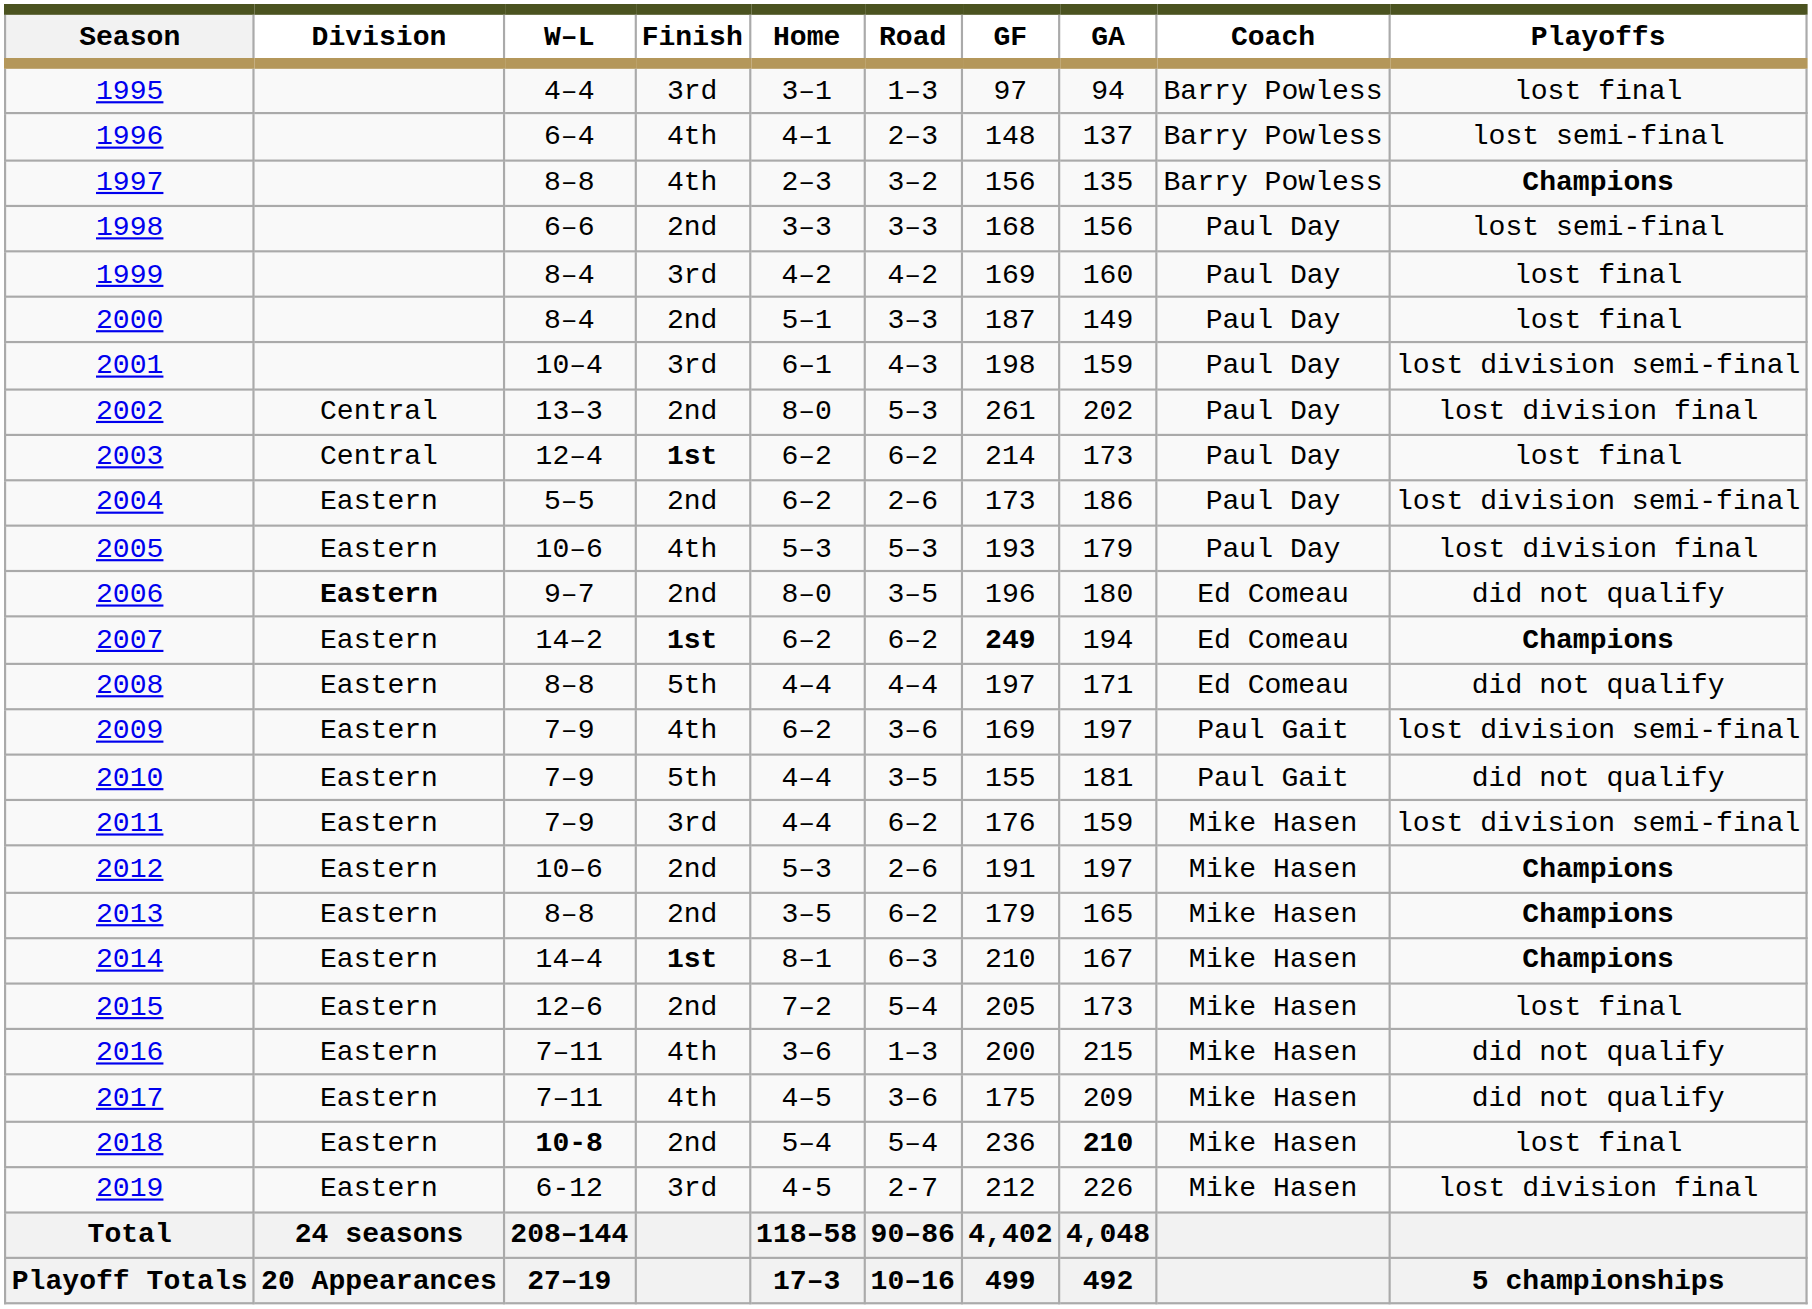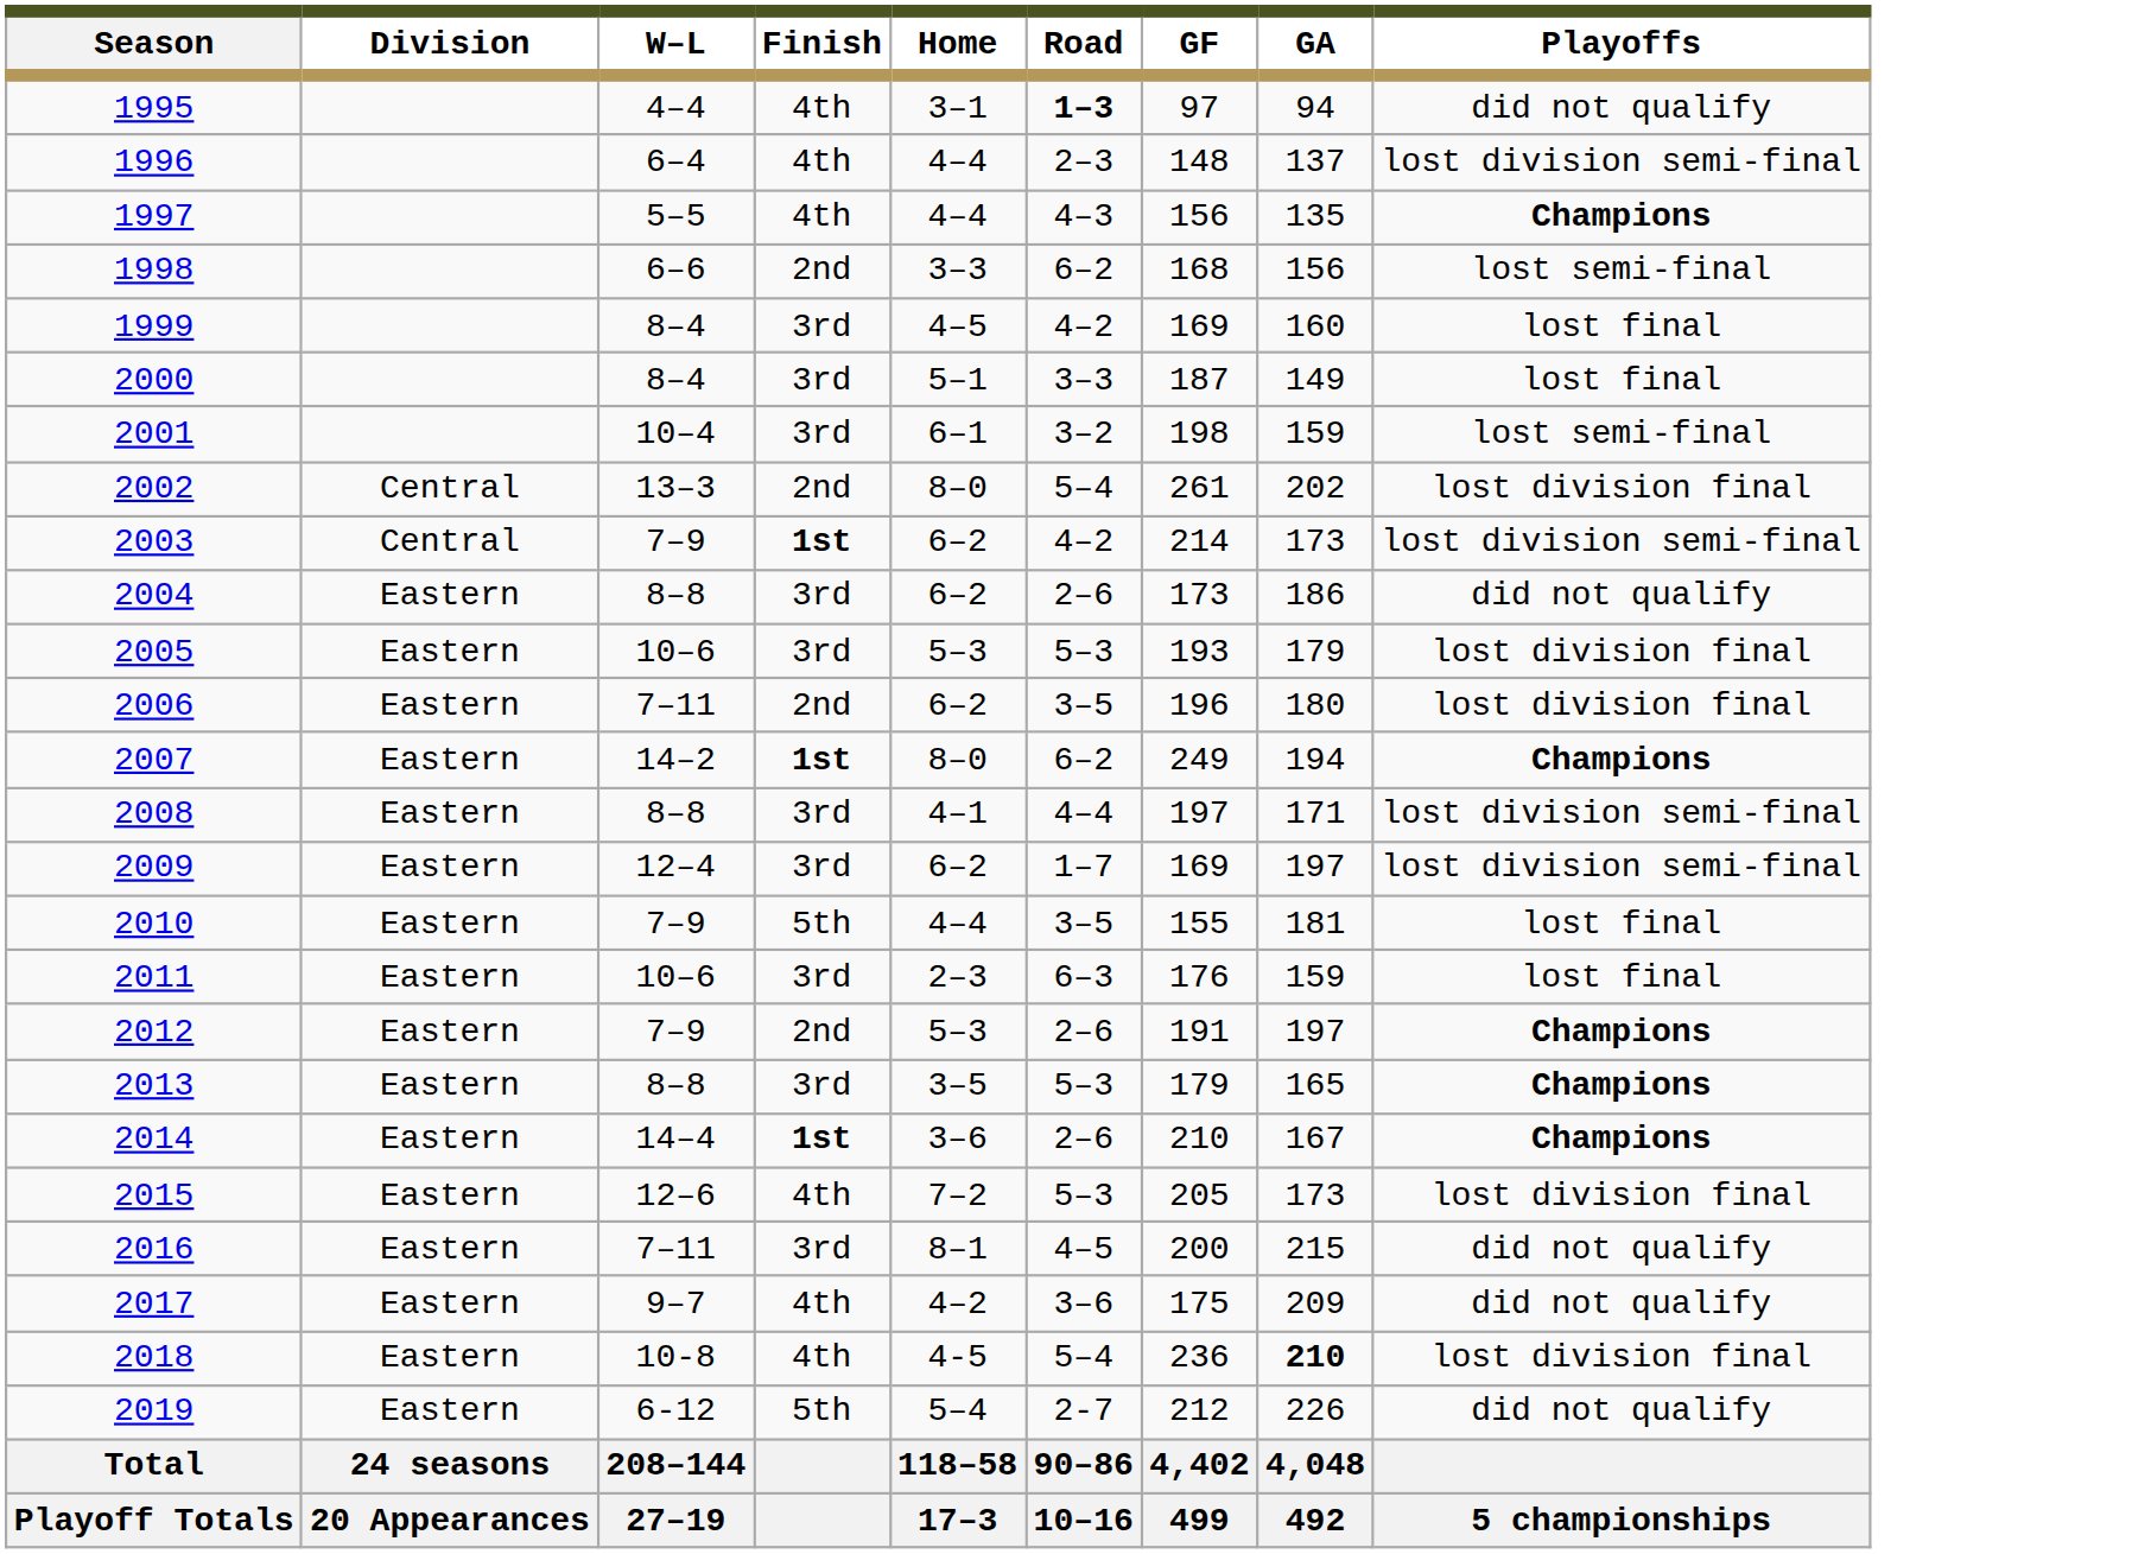 <table class="wikitable" style="text-align:center">
 <tr>
 <th style="background:;border-top:#4B5320 5px solid;border-bottom:#B4975A 5px solid;">Season</th>
 <th style="background:#FFFFFF;border-top:#4B5320 5px solid;border-bottom:#B4975A 5px solid;">Division</th>
 <th style="background:#FFFFFF;border-top:#4B5320 5px solid;border-bottom:#B4975A 5px solid;">W–L</th>
 <th style="background:#FFFFFF;border-top:#4B5320 5px solid;border-bottom:#B4975A 5px solid;">Finish</th>
 <th style="background:#FFFFFF;border-top:#4B5320 5px solid;border-bottom:#B4975A 5px solid;">Home</th>
 <th style="background:#FFFFFF;border-top:#4B5320 5px solid;border-bottom:#B4975A 5px solid;">Road</th>
 <th style="background:#FFFFFF;border-top:#4B5320 5px solid;border-bottom:#B4975A 5px solid;">GF</th>
 <th style="background:#FFFFFF;border-top:#4B5320 5px solid;border-bottom:#B4975A 5px solid;">GA</th>
-<th style="background:#FFFFFF;border-top:#4B5320 5px solid;border-bottom:#B4975A 5px solid;">Coach</th>
 <th style="background:#FFFFFF;border-top:#4B5320 5px solid;border-bottom:#B4975A 5px solid;">Playoffs</th>
 </tr>
 <tr>
 <td><a href='#'>1995</a></td>
 <td></td>
 <td>4–4</td>
-<td>3rd</td>
+<td>4th</td>
 <td>3–1</td>
-<td>1–3</td>
+<td><strong>1–3</strong></td>
 <td>97</td>
 <td>94</td>
-<td>Barry Powless</td>
-<td>lost final</td>
+<td>did not qualify</td>
 </tr>
 <tr>
 <td><a href='#'>1996</a></td>
 <td></td>
 <td>6–4</td>
 <td>4th</td>
-<td>4–1</td>
+<td>4–4</td>
 <td>2–3</td>
 <td>148</td>
 <td>137</td>
-<td>Barry Powless</td>
-<td>lost semi-final</td>
+<td>lost division semi-final</td>
 </tr>
 <tr>
 <td><a href='#'>1997</a></td>
 <td></td>
-<td>8–8</td>
+<td>5–5</td>
 <td>4th</td>
-<td>2–3</td>
-<td>3–2</td>
+<td>4–4</td>
+<td>4–3</td>
 <td>156</td>
 <td>135</td>
-<td>Barry Powless</td>
 <td><strong>Champions</strong></td>
 </tr>
 <tr>
 <td><a href='#'>1998</a></td>
 <td></td>
 <td>6–6</td>
 <td>2nd</td>
 <td>3–3</td>
-<td>3–3</td>
+<td>6–2</td>
 <td>168</td>
 <td>156</td>
-<td>Paul Day</td>
 <td>lost semi-final</td>
 </tr>
 <tr>
 <td><a href='#'>1999</a></td>
 <td></td>
 <td>8–4</td>
 <td>3rd</td>
-<td>4–2</td>
+<td>4–5</td>
 <td>4–2</td>
 <td>169</td>
 <td>160</td>
-<td>Paul Day</td>
 <td>lost final</td>
 </tr>
 <tr>
 <td><a href='#'>2000</a></td>
 <td></td>
 <td>8–4</td>
-<td>2nd</td>
+<td>3rd</td>
 <td>5–1</td>
 <td>3–3</td>
 <td>187</td>
 <td>149</td>
-<td>Paul Day</td>
 <td>lost final</td>
 </tr>
 <tr>
 <td><a href='#'>2001</a></td>
 <td></td>
 <td>10–4</td>
 <td>3rd</td>
 <td>6–1</td>
-<td>4–3</td>
+<td>3–2</td>
 <td>198</td>
 <td>159</td>
-<td>Paul Day</td>
-<td>lost division semi-final</td>
+<td>lost semi-final</td>
 </tr>
 <tr>
 <td><a href='#'>2002</a></td>
 <td>Central</td>
 <td>13–3</td>
 <td>2nd</td>
 <td>8–0</td>
-<td>5–3</td>
+<td>5–4</td>
 <td>261</td>
 <td>202</td>
-<td>Paul Day</td>
 <td>lost division final</td>
 </tr>
 <tr>
 <td><a href='#'>2003</a></td>
 <td>Central</td>
-<td>12–4</td>
+<td>7–9</td>
 <td><strong>1st</strong></td>
 <td>6–2</td>
-<td>6–2</td>
+<td>4–2</td>
 <td>214</td>
 <td>173</td>
-<td>Paul Day</td>
-<td>lost final</td>
+<td>lost division semi-final</td>
 </tr>
 <tr>
 <td><a href='#'>2004</a></td>
 <td>Eastern</td>
-<td>5–5</td>
-<td>2nd</td>
+<td>8–8</td>
+<td>3rd</td>
 <td>6–2</td>
 <td>2–6</td>
 <td>173</td>
 <td>186</td>
-<td>Paul Day</td>
-<td>lost division semi-final</td>
+<td>did not qualify</td>
 </tr>
 <tr>
 <td><a href='#'>2005</a></td>
 <td>Eastern</td>
 <td>10–6</td>
-<td>4th</td>
+<td>3rd</td>
 <td>5–3</td>
 <td>5–3</td>
 <td>193</td>
 <td>179</td>
-<td>Paul Day</td>
 <td>lost division final</td>
 </tr>
 <tr>
 <td><a href='#'>2006</a></td>
-<td><strong>Eastern</strong></td>
-<td>9–7</td>
+<td>Eastern</td>
+<td>7–11</td>
 <td>2nd</td>
-<td>8–0</td>
+<td>6–2</td>
 <td>3–5</td>
 <td>196</td>
 <td>180</td>
-<td>Ed Comeau</td>
-<td>did not qualify</td>
+<td>lost division final</td>
 </tr>
 <tr>
 <td><a href='#'>2007</a></td>
 <td>Eastern</td>
 <td>14–2</td>
 <td><strong>1st</strong></td>
+<td>8–0</td>
 <td>6–2</td>
-<td>6–2</td>
-<td><strong>249</strong></td>
+<td>249</td>
 <td>194</td>
-<td>Ed Comeau</td>
 <td><strong>Champions</strong></td>
 </tr>
 <tr>
 <td><a href='#'>2008</a></td>
 <td>Eastern</td>
 <td>8–8</td>
-<td>5th</td>
-<td>4–4</td>
+<td>3rd</td>
+<td>4–1</td>
 <td>4–4</td>
 <td>197</td>
 <td>171</td>
-<td>Ed Comeau</td>
-<td>did not qualify</td>
+<td>lost division semi-final</td>
 </tr>
 <tr>
 <td><a href='#'>2009</a></td>
 <td>Eastern</td>
-<td>7–9</td>
-<td>4th</td>
+<td>12–4</td>
+<td>3rd</td>
 <td>6–2</td>
-<td>3–6</td>
+<td>1–7</td>
 <td>169</td>
 <td>197</td>
-<td>Paul Gait</td>
 <td>lost division semi-final</td>
 </tr>
 <tr>
 <td><a href='#'>2010</a></td>
 <td>Eastern</td>
 <td>7–9</td>
 <td>5th</td>
 <td>4–4</td>
 <td>3–5</td>
 <td>155</td>
 <td>181</td>
-<td>Paul Gait</td>
-<td>did not qualify</td>
+<td>lost final</td>
 </tr>
 <tr>
 <td><a href='#'>2011</a></td>
 <td>Eastern</td>
-<td>7–9</td>
+<td>10–6</td>
 <td>3rd</td>
-<td>4–4</td>
-<td>6–2</td>
+<td>2–3</td>
+<td>6–3</td>
 <td>176</td>
 <td>159</td>
-<td>Mike Hasen</td>
-<td>lost division semi-final</td>
+<td>lost final</td>
 </tr>
 <tr>
 <td><a href='#'>2012</a></td>
 <td>Eastern</td>
-<td>10–6</td>
+<td>7–9</td>
 <td>2nd</td>
 <td>5–3</td>
 <td>2–6</td>
 <td>191</td>
 <td>197</td>
-<td>Mike Hasen</td>
 <td><strong>Champions</strong></td>
 </tr>
 <tr>
 <td><a href='#'>2013</a></td>
 <td>Eastern</td>
 <td>8–8</td>
-<td>2nd</td>
+<td>3rd</td>
 <td>3–5</td>
-<td>6–2</td>
+<td>5–3</td>
 <td>179</td>
 <td>165</td>
-<td>Mike Hasen</td>
 <td><strong>Champions</strong></td>
 </tr>
 <tr>
 <td><a href='#'>2014</a></td>
 <td>Eastern</td>
 <td>14–4</td>
 <td><strong>1st</strong></td>
-<td>8–1</td>
-<td>6–3</td>
+<td>3–6</td>
+<td>2–6</td>
 <td>210</td>
 <td>167</td>
-<td>Mike Hasen</td>
 <td><strong>Champions</strong></td>
 </tr>
 <tr>
 <td><a href='#'>2015</a></td>
 <td>Eastern</td>
 <td>12–6</td>
-<td>2nd</td>
+<td>4th</td>
 <td>7–2</td>
-<td>5–4</td>
+<td>5–3</td>
 <td>205</td>
 <td>173</td>
-<td>Mike Hasen</td>
-<td>lost final</td>
+<td>lost division final</td>
 </tr>
 <tr>
 <td><a href='#'>2016</a></td>
 <td>Eastern</td>
 <td>7–11</td>
-<td>4th</td>
-<td>3–6</td>
-<td>1–3</td>
+<td>3rd</td>
+<td>8–1</td>
+<td>4–5</td>
 <td>200</td>
 <td>215</td>
-<td>Mike Hasen</td>
 <td>did not qualify</td>
 </tr>
 <tr>
 <td><a href='#'>2017</a></td>
 <td>Eastern</td>
-<td>7–11</td>
+<td>9–7</td>
 <td>4th</td>
-<td>4–5</td>
+<td>4–2</td>
 <td>3–6</td>
 <td>175</td>
 <td>209</td>
-<td>Mike Hasen</td>
 <td>did not qualify</td>
 </tr>
 <tr>
 <td><a href='#'>2018</a></td>
 <td>Eastern</td>
-<td><strong>10-8</strong></td>
-<td>2nd</td>
-<td>5–4</td>
+<td>10-8</td>
+<td>4th</td>
+<td>4-5</td>
 <td>5–4</td>
 <td>236</td>
 <td><strong>210</strong></td>
-<td>Mike Hasen</td>
-<td>lost final</td>
+<td>lost division final</td>
 </tr>
 <tr>
 <td><a href='#'>2019</a></td>
 <td>Eastern</td>
 <td>6-12</td>
-<td>3rd</td>
-<td>4-5</td>
+<td>5th</td>
+<td>5–4</td>
 <td>2-7</td>
 <td>212</td>
 <td>226</td>
-<td>Mike Hasen</td>
-<td>lost division final</td>
+<td>did not qualify</td>
 </tr>
 <tr>
 <th>Total</th>
 <th>24 seasons</th>
 <th>208–144</th>
 <th> </th>
 <th>118–58</th>
 <th>90–86</th>
 <th>4,402</th>
 <th>4,048</th>
 <th> </th>
-<th> </th>
 </tr>
 <tr>
 <th>Playoff Totals</th>
 <th>20 Appearances</th>
 <th>27–19</th>
 <th> </th>
 <th>17–3</th>
 <th>10–16</th>
 <th>499</th>
 <th>492</th>
-<th> </th>
 <th>5 championships</th>
 </tr>
 </table>
